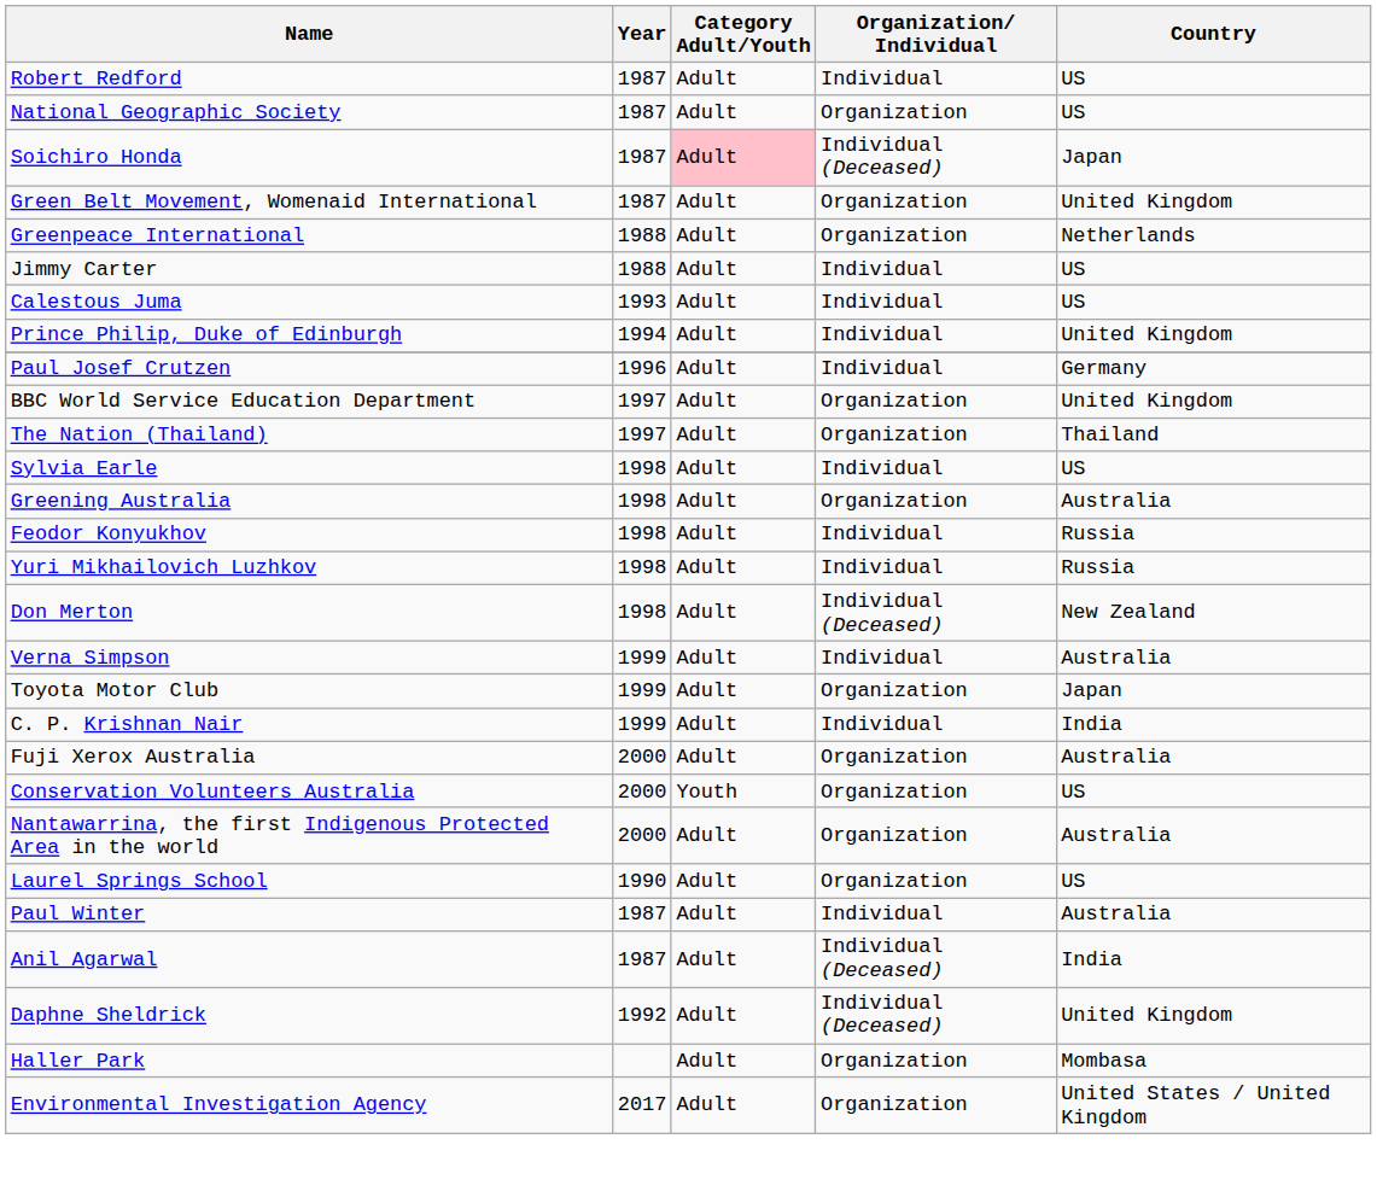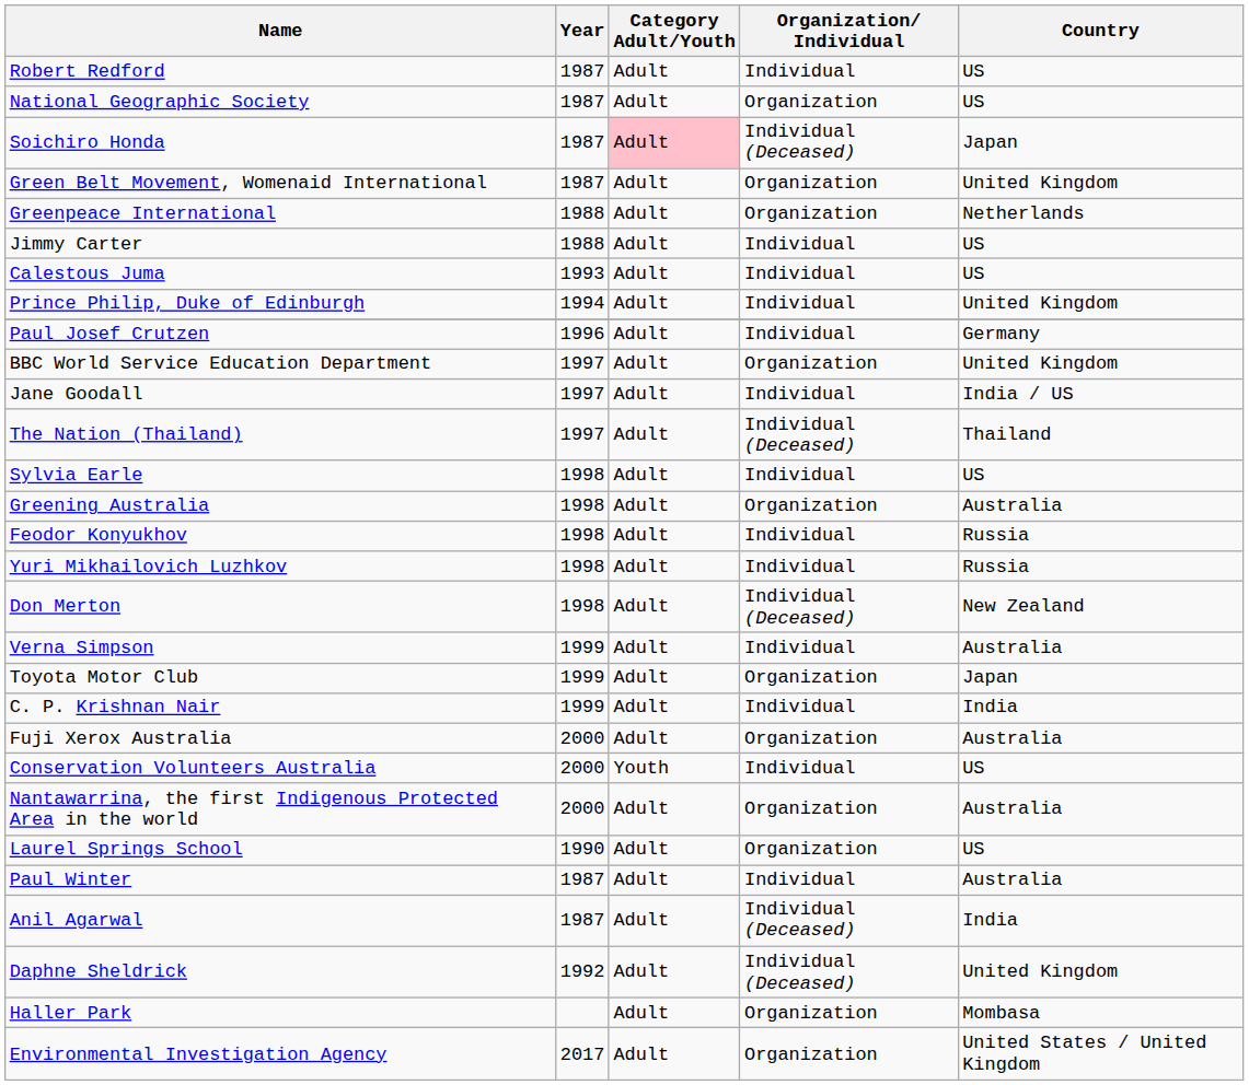 <table class="sortable wikitable">
 <tr>
 <th>Name</th>
 <th>Year</th>
 <th>Category <br> Adult/Youth</th>
 <th>Organization/<br>Individual</th>
 <th>Country</th>
 </tr>
 <tr>
 <td><a href='#'>Robert Redford</a></td>
 <td>1987</td>
 <td>Adult</td>
 <td>Individual</td>
 <td>US</td>
 </tr>
 <tr>
 <td><a href='#'>National Geographic Society</a></td>
 <td>1987</td>
 <td>Adult</td>
 <td>Organization</td>
 <td>US</td>
 </tr>
 <tr>
 <td><a href='#'>Soichiro Honda</a></td>
 <td>1987</td>
 <td style="background: pink;">Adult</td>
 <td>Individual <em>(Deceased)</em></td>
 <td>Japan</td>
 </tr>
 <tr>
 <td><a href='#'>Green Belt Movement</a>, Womenaid International</td>
 <td>1987</td>
 <td>Adult</td>
 <td>Organization</td>
 <td>United Kingdom</td>
 </tr>
 <tr>
 <td><a href='#'>Greenpeace International</a></td>
 <td>1988</td>
 <td>Adult</td>
 <td>Organization</td>
 <td>Netherlands</td>
 </tr>
 <tr>
 <td>Jimmy Carter</td>
 <td>1988</td>
 <td>Adult</td>
 <td>Individual</td>
 <td>US</td>
 </tr>
 <tr>
 <td><a href='#'>Calestous Juma</a></td>
 <td>1993</td>
 <td>Adult</td>
 <td>Individual</td>
 <td>US</td>
 </tr>
 <tr>
 <td><a href='#'>Prince Philip, Duke of Edinburgh</a></td>
 <td>1994</td>
 <td>Adult</td>
 <td>Individual</td>
 <td>United Kingdom</td>
 </tr>
 <tr>
 </tr>
 <tr>
 </tr>
 <tr>
 <td><a href='#'>Paul Josef Crutzen</a></td>
 <td>1996</td>
 <td>Adult</td>
 <td>Individual</td>
 <td>Germany</td>
 </tr>
 <tr>
 <td>BBC World Service Education Department</td>
 <td>1997</td>
 <td>Adult</td>
 <td>Organization</td>
 <td>United Kingdom</td>
 </tr>
 <tr>
+<td>Jane Goodall</td>
+<td>1997</td>
+<td>Adult</td>
+<td>Individual</td>
+<td>India / US</td>
+</tr>
+<tr>
 <td><a href='#'>The Nation (Thailand)</a></td>
 <td>1997</td>
 <td>Adult</td>
-<td>Organization</td>
+<td>Individual <em>(Deceased)</em></td>
 <td>Thailand</td>
 </tr>
 <tr>
 <td><a href='#'>Sylvia Earle</a></td>
 <td>1998</td>
 <td>Adult</td>
 <td>Individual</td>
 <td>US</td>
 </tr>
 <tr>
 <td><a href='#'>Greening Australia</a></td>
 <td>1998</td>
 <td>Adult</td>
 <td>Organization</td>
 <td>Australia</td>
 </tr>
 <tr>
 <td><a href='#'>Feodor Konyukhov</a></td>
 <td>1998</td>
 <td>Adult</td>
 <td>Individual</td>
 <td>Russia</td>
 </tr>
 <tr>
 <td><a href='#'>Yuri Mikhailovich Luzhkov</a></td>
 <td>1998</td>
 <td>Adult</td>
 <td>Individual</td>
 <td>Russia</td>
 </tr>
 <tr>
 <td><a href='#'>Don Merton</a></td>
 <td>1998</td>
 <td>Adult</td>
 <td>Individual <em>(Deceased)</em></td>
 <td>New Zealand</td>
 </tr>
 <tr>
 <td><a href='#'>Verna Simpson</a></td>
 <td>1999</td>
 <td>Adult</td>
 <td>Individual</td>
 <td>Australia</td>
 </tr>
 <tr>
 <td>Toyota Motor Club</td>
 <td>1999</td>
 <td>Adult</td>
 <td>Organization</td>
 <td>Japan</td>
 </tr>
 <tr>
 <td>C. P. <a href='#'>Krishnan Nair</a></td>
 <td>1999</td>
 <td>Adult</td>
 <td>Individual</td>
 <td>India</td>
 </tr>
 <tr>
 <td>Fuji Xerox Australia</td>
 <td>2000</td>
 <td>Adult</td>
 <td>Organization</td>
 <td>Australia</td>
 </tr>
 <tr>
 <td><a href='#'>Conservation Volunteers Australia</a></td>
 <td>2000</td>
 <td>Youth</td>
-<td>Organization</td>
+<td>Individual</td>
 <td>US</td>
 </tr>
 <tr>
 <td><a href='#'>Nantawarrina</a>, the first <a href='#'>Indigenous Protected Area</a> in the world</td>
 <td>2000</td>
 <td>Adult</td>
 <td>Organization</td>
 <td>Australia</td>
 </tr>
 <tr>
 <td><a href='#'>Laurel Springs School</a></td>
 <td>1990</td>
 <td>Adult</td>
 <td>Organization</td>
 <td>US</td>
 </tr>
 <tr>
 <td><a href='#'>Paul Winter</a></td>
 <td>1987</td>
 <td>Adult</td>
 <td>Individual</td>
 <td>Australia</td>
 </tr>
 <tr>
 <td><a href='#'>Anil Agarwal</a></td>
 <td>1987</td>
 <td>Adult</td>
 <td>Individual <em>(Deceased)</em></td>
 <td>India</td>
 </tr>
 <tr>
 <td><a href='#'>Daphne Sheldrick</a></td>
 <td>1992</td>
 <td>Adult</td>
 <td>Individual <em>(Deceased)</em></td>
 <td>United Kingdom</td>
 </tr>
 <tr>
 <td><a href='#'>Haller Park</a></td>
 <td></td>
 <td>Adult</td>
 <td>Organization</td>
 <td>Mombasa</td>
 </tr>
 <tr>
 <td><a href='#'>Environmental Investigation Agency</a></td>
 <td>2017</td>
 <td>Adult</td>
 <td>Organization</td>
 <td>United States / United Kingdom</td>
 </tr>
 </table>
